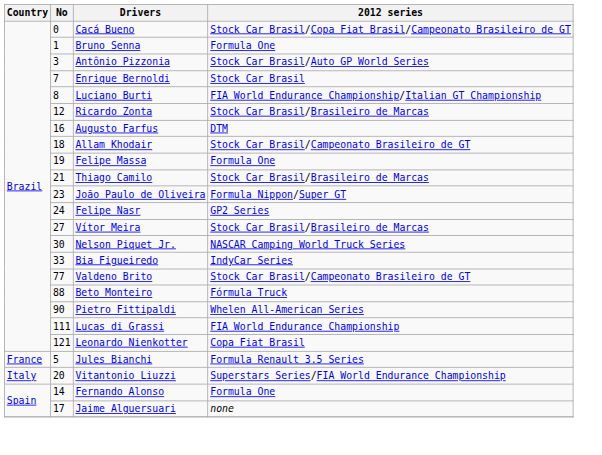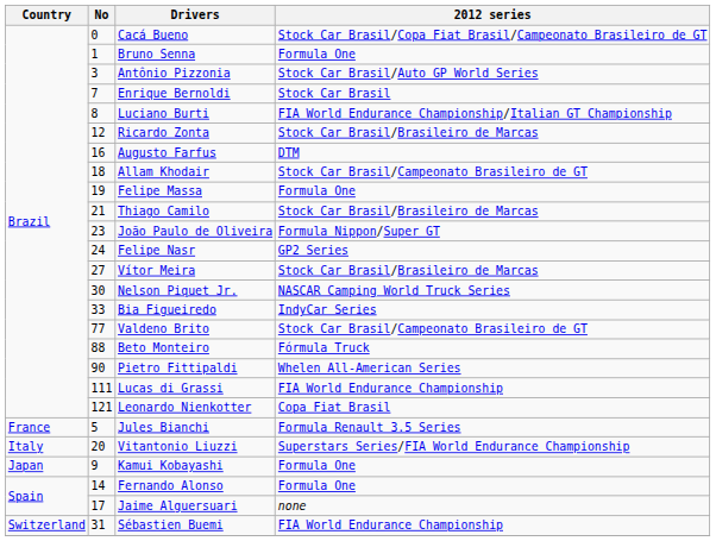 <table class="wikitable" style="font-size: 90%">
 <tr>
 <th>Country</th>
 <th>No</th>
 <th>Drivers</th>
 <th>2012 series</th>
 </tr>
 <tr>
 <td rowspan=20> <a href='#'>Brazil</a></td>
 <td>0</td>
 <td><a href='#'>Cacá Bueno</a></td>
 <td><a href='#'>Stock Car Brasil</a>/<a href='#'>Copa Fiat Brasil</a>/<a href='#'>Campeonato Brasileiro de GT</a></td>
 </tr>
 <tr>
 <td>1</td>
 <td><a href='#'>Bruno Senna</a></td>
 <td><a href='#'>Formula One</a></td>
 </tr>
 <tr>
 <td>3</td>
 <td><a href='#'>Antônio Pizzonia</a></td>
 <td><a href='#'>Stock Car Brasil</a>/<a href='#'>Auto GP World Series</a></td>
 </tr>
 <tr>
 <td>7</td>
 <td><a href='#'>Enrique Bernoldi</a></td>
 <td><a href='#'>Stock Car Brasil</a></td>
 </tr>
 <tr>
 <td>8</td>
 <td><a href='#'>Luciano Burti</a></td>
 <td><a href='#'>FIA World Endurance Championship</a>/<a href='#'>Italian GT Championship</a></td>
 </tr>
 <tr>
 <td>12</td>
 <td><a href='#'>Ricardo Zonta</a></td>
 <td><a href='#'>Stock Car Brasil</a>/<a href='#'>Brasileiro de Marcas</a></td>
 </tr>
 <tr>
 <td>16</td>
 <td><a href='#'>Augusto Farfus</a></td>
 <td><a href='#'>DTM</a></td>
 </tr>
 <tr>
 <td>18</td>
 <td><a href='#'>Allam Khodair</a></td>
 <td><a href='#'>Stock Car Brasil</a>/<a href='#'>Campeonato Brasileiro de GT</a></td>
 </tr>
 <tr>
 <td>19</td>
 <td><a href='#'>Felipe Massa</a></td>
 <td><a href='#'>Formula One</a></td>
 </tr>
 <tr>
 <td>21</td>
 <td><a href='#'>Thiago Camilo</a></td>
 <td><a href='#'>Stock Car Brasil</a>/<a href='#'>Brasileiro de Marcas</a></td>
 </tr>
 <tr>
 <td>23</td>
 <td><a href='#'>João Paulo de Oliveira</a></td>
 <td><a href='#'>Formula Nippon</a>/<a href='#'>Super GT</a></td>
 </tr>
 <tr>
 <td>24</td>
 <td><a href='#'>Felipe Nasr</a></td>
 <td><a href='#'>GP2 Series</a></td>
 </tr>
 <tr>
 <td>27</td>
 <td><a href='#'>Vítor Meira</a></td>
 <td><a href='#'>Stock Car Brasil</a>/<a href='#'>Brasileiro de Marcas</a></td>
 </tr>
 <tr>
 <td>30</td>
 <td><a href='#'>Nelson Piquet Jr.</a></td>
 <td><a href='#'>NASCAR Camping World Truck Series</a></td>
 </tr>
 <tr>
 <td>33</td>
 <td><a href='#'>Bia Figueiredo</a></td>
 <td><a href='#'>IndyCar Series</a></td>
 </tr>
 <tr>
 <td>77</td>
 <td><a href='#'>Valdeno Brito</a></td>
 <td><a href='#'>Stock Car Brasil</a>/<a href='#'>Campeonato Brasileiro de GT</a></td>
 </tr>
 <tr>
 <td>88</td>
 <td><a href='#'>Beto Monteiro</a></td>
 <td><a href='#'>Fórmula Truck</a></td>
 </tr>
 <tr>
 <td>90</td>
 <td><a href='#'>Pietro Fittipaldi</a></td>
 <td><a href='#'>Whelen All-American Series</a></td>
 </tr>
 <tr>
 <td>111</td>
 <td><a href='#'>Lucas di Grassi</a></td>
 <td><a href='#'>FIA World Endurance Championship</a></td>
 </tr>
 <tr>
 <td>121</td>
 <td><a href='#'>Leonardo Nienkotter</a></td>
 <td><a href='#'>Copa Fiat Brasil</a></td>
 </tr>
 <tr>
 <td> <a href='#'>France</a></td>
 <td>5</td>
 <td><a href='#'>Jules Bianchi</a></td>
 <td><a href='#'>Formula Renault 3.5 Series</a></td>
 </tr>
 <tr>
 <td> <a href='#'>Italy</a></td>
 <td>20</td>
 <td><a href='#'>Vitantonio Liuzzi</a></td>
 <td><a href='#'>Superstars Series</a>/<a href='#'>FIA World Endurance Championship</a></td>
 </tr>
 <tr>
+<td> <a href='#'>Japan</a></td>
+<td>9</td>
+<td><a href='#'>Kamui Kobayashi</a></td>
+<td><a href='#'>Formula One</a></td>
+</tr>
+<tr>
 <td rowspan=2> <a href='#'>Spain</a></td>
 <td>14</td>
 <td><a href='#'>Fernando Alonso</a></td>
 <td><a href='#'>Formula One</a></td>
 </tr>
 <tr>
 <td>17</td>
 <td><a href='#'>Jaime Alguersuari</a></td>
 <td><em>none</em></td>
 </tr>
 <tr>
+<td> <a href='#'>Switzerland</a></td>
+<td>31</td>
+<td><a href='#'>Sébastien Buemi</a></td>
+<td><a href='#'>FIA World Endurance Championship</a></td>
+</tr>
+<tr>
 </tr>
 </table>
